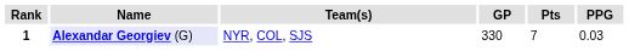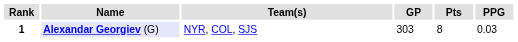 <table id="Table3" cellspacing="3" cellpadding="3" style="font-size:95%;">
 <tr style="text-align:center; background:#e0e0e0">
 <th style="width:3em;">Rank</th>
 <th style="width:13em;">Name</th>
 <th style="width:20em;">Team(s)</th>
 <th style="width:3.3em;">GP</th>
 <th style="width:3.3em;">Pts</th>
 <th style="width:3.3em;">PPG</th>
 </tr>
 <tr>
 <th>1</th>
 <td style="background: lavender;"><strong><a href='#'>Alexandar Georgiev</a></strong> (G)</td>
 <td><a href='#'>NYR</a>, <a href='#'>COL</a>, <a href='#'>SJS</a></td>
-<td>330</td>
-<td>7</td>
+<td>303</td>
+<td>8</td>
 <td>0.03</td>
 </tr>
 </table>
